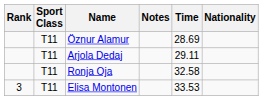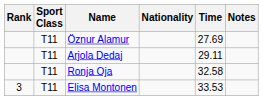 <table class="wikitable sortable" style="text-align:center">
 <tr>
 <th>Rank</th>
 <th>Sport<br>Class</th>
 <th>Name</th>
+<th>Nationality</th>
+<th>Time</th>
 <th>Notes</th>
-<th>Time</th>
-<th>Nationality</th>
 </tr>
 <tr>
 <td></td>
 <td>T11</td>
 <td align=left><a href='#'>Öznur Alamur</a></td>
+<td align=left></td>
+<td>27.69</td>
 <td></td>
-<td>28.69</td>
-<td align=left></td>
 </tr>
 <tr>
 <td></td>
 <td>T11</td>
 <td align=left><a href='#'>Arjola Dedaj</a></td>
+<td align=left></td>
+<td>29.11</td>
 <td></td>
-<td>29.11</td>
-<td align=left></td>
 </tr>
 <tr>
 <td></td>
 <td>T11</td>
 <td align=left><a href='#'>Ronja Oja</a></td>
+<td align=left></td>
+<td>32.58</td>
 <td></td>
-<td>32.58</td>
-<td align=left></td>
 </tr>
 <tr>
 <td>3</td>
 <td>T11</td>
 <td align=left><a href='#'>Elisa Montonen</a></td>
+<td align=left></td>
+<td>33.53</td>
 <td></td>
-<td>33.53</td>
-<td align=left></td>
 </tr>
 </table>
